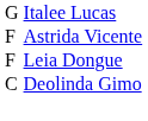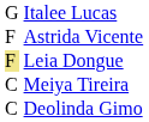 <table border="0" cellpadding="0">
 <tr>
 <td>G</td>
 <td></td>
 <td><a href='#'>Italee Lucas</a></td>
 </tr>
 <tr>
 <td>F</td>
 <td></td>
 <td><a href='#'>Astrida Vicente</a></td>
 </tr>
 <tr>
-<td>F</td>
+<td style="background: khaki;">F</td>
 <td></td>
 <td><a href='#'>Leia Dongue</a></td>
+</tr>
+<tr>
+<td>C</td>
+<td></td>
+<td><a href='#'>Meiya Tireira</a></td>
 </tr>
 <tr>
 <td>C</td>
 <td></td>
 <td><a href='#'>Deolinda Gimo</a></td>
 </tr>
 </table>
